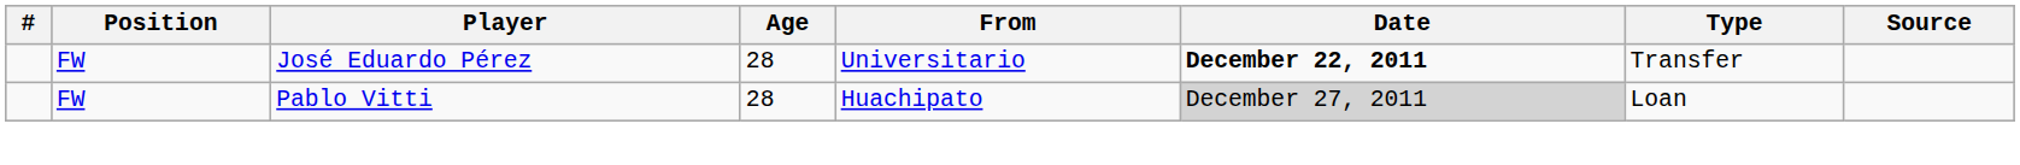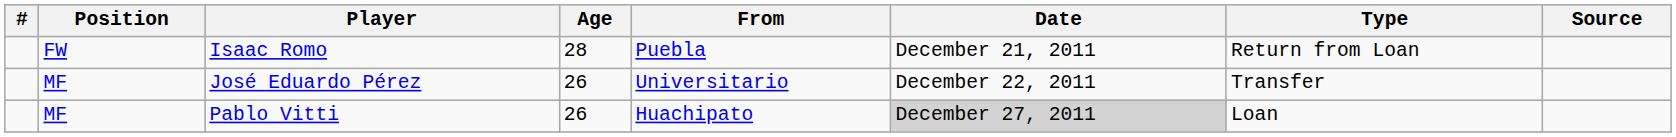 <table class="wikitable sortable" style="width:83%; text-align:center; font-size:95%; text-align:left;">
 <tr>
 <th><strong>#</strong></th>
 <th><strong>Position</strong></th>
 <th><strong>Player</strong></th>
 <th><strong>Age</strong></th>
 <th><strong>From</strong></th>
 <th><strong>Date</strong></th>
 <th><strong>Type</strong></th>
 <th><strong>Source</strong></th>
 </tr>
 <tr>
 <td></td>
 <td><a href='#'>FW</a></td>
+<td> <a href='#'>Isaac Romo</a></td>
+<td>28</td>
+<td> <a href='#'>Puebla</a></td>
+<td>December 21, 2011</td>
+<td>Return from Loan</td>
+<td></td>
+</tr>
+<tr>
+<td></td>
+<td><a href='#'>MF</a></td>
 <td> <a href='#'>José Eduardo Pérez</a></td>
-<td>28</td>
+<td>26</td>
 <td> <a href='#'>Universitario</a></td>
-<td><strong>December 22, 2011</strong></td>
+<td>December 22, 2011</td>
 <td>Transfer</td>
 <td></td>
 </tr>
 <tr>
 <td></td>
-<td><a href='#'>FW</a></td>
+<td><a href='#'>MF</a></td>
 <td> <a href='#'>Pablo Vitti</a></td>
-<td>28</td>
+<td>26</td>
 <td> <a href='#'>Huachipato</a></td>
 <td style="background: lightgrey;">December 27, 2011</td>
 <td>Loan</td>
 <td></td>
 </tr>
 </table>
